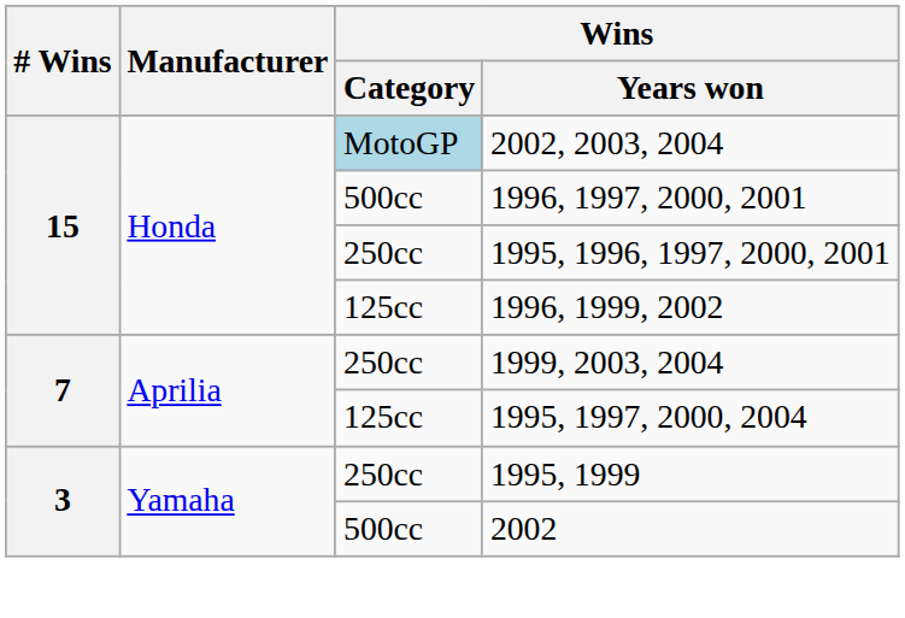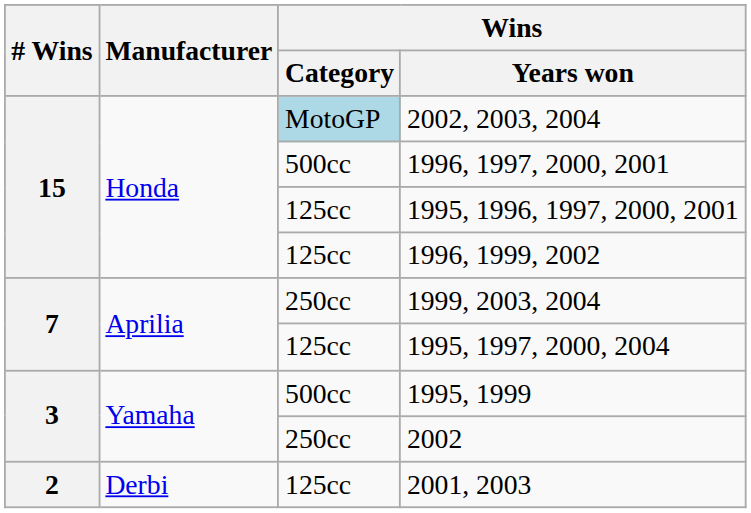 <table class="wikitable" style="font-size: 95%;">
 <tr>
 <th rowspan=2># Wins</th>
 <th rowspan=2>Manufacturer</th>
 <th colspan=2>Wins</th>
 </tr>
 <tr>
 <th>Category</th>
 <th>Years won</th>
 </tr>
 <tr>
 <th rowspan=4>15</th>
 <td rowspan=4> <a href='#'>Honda</a></td>
 <td style="background: lightblue;">MotoGP</td>
 <td>2002, 2003, 2004</td>
 </tr>
 <tr>
 <td>500cc</td>
 <td>1996, 1997, 2000, 2001</td>
 </tr>
 <tr>
-<td>250cc</td>
+<td>125cc</td>
 <td>1995, 1996, 1997, 2000, 2001</td>
 </tr>
 <tr>
 <td>125cc</td>
 <td>1996, 1999, 2002</td>
 </tr>
 <tr>
 <th rowspan=2>7</th>
 <td rowspan=2> <a href='#'>Aprilia</a></td>
 <td>250cc</td>
 <td>1999, 2003, 2004</td>
 </tr>
 <tr>
 <td>125cc</td>
 <td>1995, 1997, 2000, 2004</td>
 </tr>
 <tr>
 <th rowspan=2>3</th>
 <td rowspan=2> <a href='#'>Yamaha</a></td>
-<td>250cc</td>
+<td>500cc</td>
 <td>1995, 1999</td>
 </tr>
 <tr>
-<td>500cc</td>
+<td>250cc</td>
 <td>2002</td>
 </tr>
+<tr>
+<th>2</th>
+<td> <a href='#'>Derbi</a></td>
+<td>125cc</td>
+<td>2001, 2003</td>
+</tr>
 </table>
